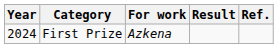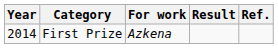 <table class="wikitable sortable">
 <tr>
 <th>Year</th>
 <th>Category</th>
 <th>For work</th>
 <th>Result</th>
 <th>Ref.</th>
 </tr>
 <tr>
-<td>2024</td>
+<td>2014</td>
 <td>First Prize</td>
 <td><em>Azkena</em></td>
 <td></td>
 <td></td>
 </tr>
 </table>
